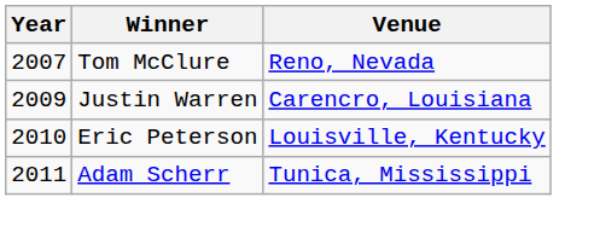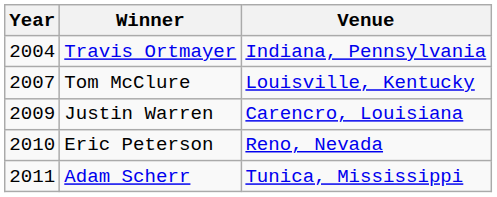 <table class="wikitable sortable">
 <tr>
 <th>Year</th>
 <th>Winner</th>
 <th>Venue</th>
 </tr>
 <tr>
+<td>2004</td>
+<td> <a href='#'>Travis Ortmayer</a></td>
+<td><a href='#'>Indiana, Pennsylvania</a></td>
+</tr>
+<tr>
 <td>2007</td>
 <td> Tom McClure</td>
-<td><a href='#'>Reno, Nevada</a></td>
+<td><a href='#'>Louisville, Kentucky</a></td>
 </tr>
 <tr>
 <td>2009</td>
 <td> Justin Warren</td>
 <td><a href='#'>Carencro, Louisiana</a></td>
 </tr>
 <tr>
 <td>2010</td>
 <td> Eric Peterson</td>
-<td><a href='#'>Louisville, Kentucky</a></td>
+<td><a href='#'>Reno, Nevada</a></td>
 </tr>
 <tr>
 <td>2011</td>
 <td> <a href='#'>Adam Scherr</a></td>
 <td><a href='#'>Tunica, Mississippi</a></td>
 </tr>
 </table>
